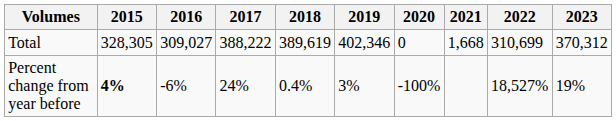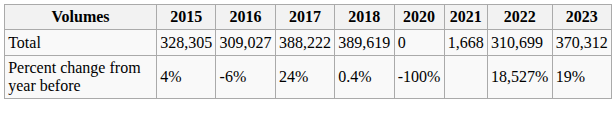 <table class="wikitable">
 <tr>
 <th>Volumes</th>
 <th>2015</th>
 <th>2016</th>
 <th>2017</th>
 <th>2018</th>
-<th>2019</th>
 <th>2020</th>
 <th>2021</th>
 <th>2022</th>
 <th>2023</th>
 </tr>
 <tr>
 <td>Total</td>
 <td>328,305</td>
 <td>309,027</td>
 <td>388,222</td>
 <td>389,619</td>
-<td>402,346</td>
 <td>0</td>
 <td>1,668</td>
 <td>310,699</td>
 <td>370,312</td>
 </tr>
 <tr>
 <td>Percent change from year before</td>
-<td><strong>4%</strong></td>
+<td>4%</td>
 <td>-6%</td>
 <td>24%</td>
 <td>0.4%</td>
-<td>3%</td>
 <td>-100%</td>
 <td></td>
 <td>18,527%</td>
 <td>19%</td>
 </tr>
 </table>
